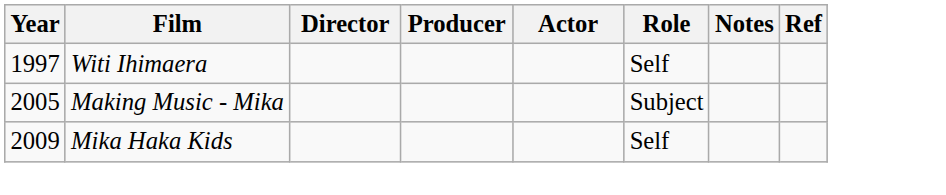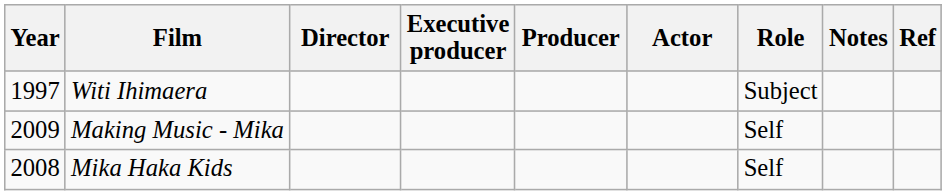 <table class="wikitable">
 <tr>
 <th>Year</th>
 <th>Film</th>
 <th width="65">Director</th>
+<th width="65">Executive producer</th>
 <th width="65">Producer</th>
 <th width="65">Actor</th>
 <th>Role</th>
 <th>Notes</th>
 <th>Ref</th>
 </tr>
 <tr>
 <td>1997</td>
 <td><em>Witi Ihimaera</em></td>
 <td></td>
 <td></td>
 <td></td>
-<td>Self</td>
-<td></td>
-<td></td>
-</tr>
-<tr>
-<td>2005</td>
-<td><em>Making Music - Mika</em></td>
-<td></td>
-<td></td>
 <td></td>
 <td>Subject</td>
 <td></td>
 <td></td>
 </tr>
 <tr>
 <td>2009</td>
+<td><em>Making Music - Mika</em></td>
+<td></td>
+<td></td>
+<td></td>
+<td></td>
+<td>Self</td>
+<td></td>
+<td></td>
+</tr>
+<tr>
+<td>2008</td>
 <td><em>Mika Haka Kids</em></td>
+<td></td>
 <td></td>
 <td></td>
 <td></td>
 <td>Self</td>
 <td></td>
 <td></td>
 </tr>
 </table>
